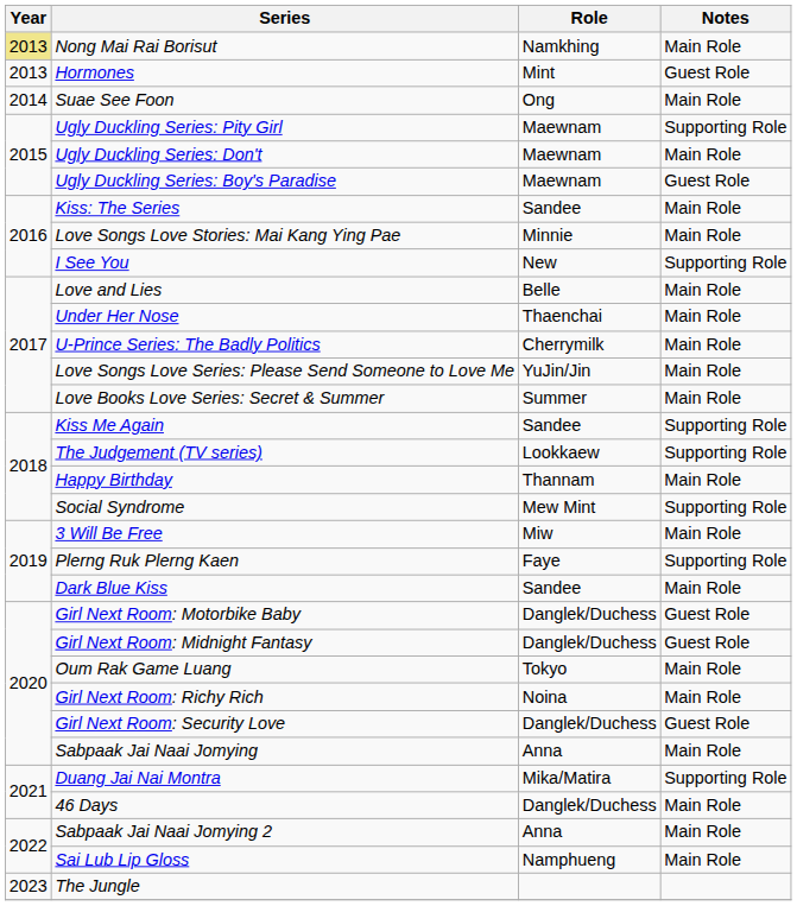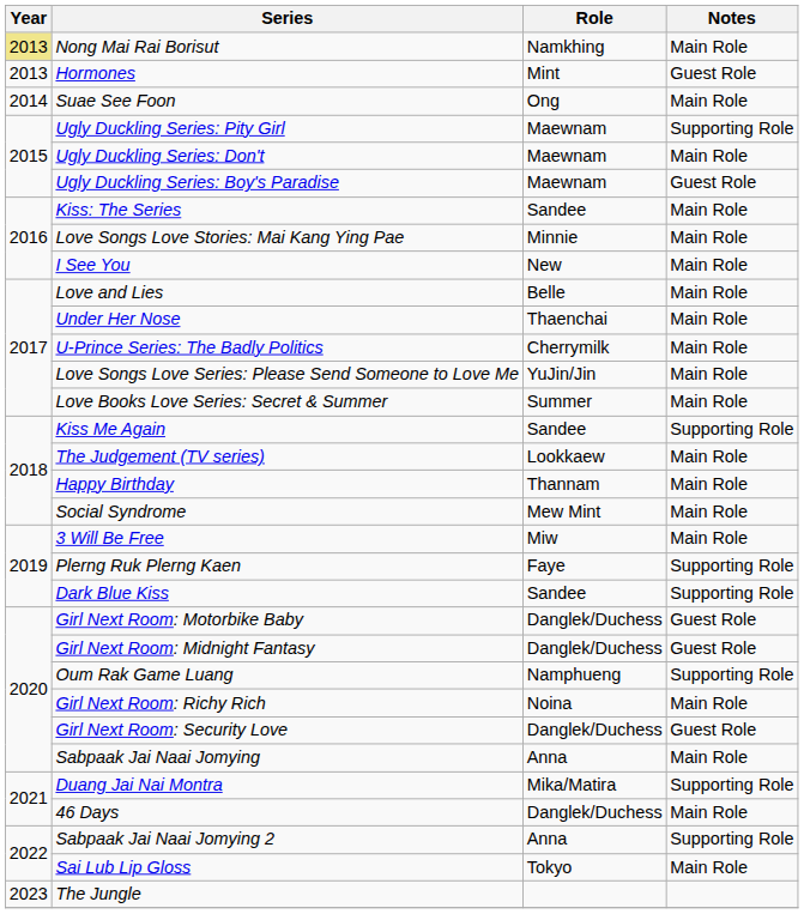 <table class="wikitable">
 <tr>
 <th>Year</th>
 <th>Series</th>
 <th>Role</th>
 <th>Notes</th>
 </tr>
 <tr>
 <td style="background: khaki;">2013</td>
 <td><em>Nong Mai Rai Borisut</em></td>
 <td>Namkhing</td>
 <td>Main Role</td>
 </tr>
 <tr>
 <td>2013</td>
 <td><em><a href='#'>Hormones</a></em></td>
 <td>Mint</td>
 <td>Guest Role</td>
 </tr>
 <tr>
 <td>2014</td>
 <td><em>Suae See Foon</em></td>
 <td>Ong</td>
 <td>Main Role</td>
 </tr>
 <tr>
 <td rowspan=3>2015</td>
 <td><em><a href='#'>Ugly Duckling Series: Pity Girl</a></em></td>
 <td>Maewnam</td>
 <td>Supporting Role</td>
 </tr>
 <tr>
 <td><em><a href='#'>Ugly Duckling Series: Don't</a></em></td>
 <td>Maewnam</td>
 <td>Main Role</td>
 </tr>
 <tr>
 <td><em><a href='#'>Ugly Duckling Series: Boy's Paradise</a></em></td>
 <td>Maewnam</td>
 <td>Guest Role</td>
 </tr>
 <tr>
 <td rowspan=3>2016</td>
 <td><em><a href='#'>Kiss: The Series</a></em></td>
 <td>Sandee</td>
 <td>Main Role</td>
 </tr>
 <tr>
 <td><em>Love Songs Love Stories: Mai Kang Ying Pae</em></td>
 <td>Minnie</td>
 <td>Main Role</td>
 </tr>
 <tr>
 <td><em><a href='#'>I See You</a></em></td>
 <td>New</td>
-<td>Supporting Role</td>
+<td>Main Role</td>
 </tr>
 <tr>
 <td rowspan=5>2017</td>
 <td><em>Love and Lies</em></td>
 <td>Belle</td>
 <td>Main Role</td>
 </tr>
 <tr>
 <td><em><a href='#'>Under Her Nose</a></em></td>
 <td>Thaenchai</td>
 <td>Main Role</td>
 </tr>
 <tr>
 <td><em><a href='#'>U-Prince Series: The Badly Politics</a></em></td>
 <td>Cherrymilk</td>
 <td>Main Role</td>
 </tr>
 <tr>
 <td><em>Love Songs Love Series: Please Send Someone to Love Me</em></td>
 <td>YuJin/Jin</td>
 <td>Main Role</td>
 </tr>
 <tr>
 <td><em>Love Books Love Series: Secret & Summer</em></td>
 <td>Summer</td>
 <td>Main Role</td>
 </tr>
 <tr>
 <td rowspan=4>2018</td>
 <td><em><a href='#'>Kiss Me Again</a></em></td>
 <td>Sandee</td>
 <td>Supporting Role</td>
 </tr>
 <tr>
 <td><em><a href='#'>The Judgement (TV series)</a></em></td>
 <td>Lookkaew</td>
-<td>Supporting Role</td>
+<td>Main Role</td>
 </tr>
 <tr>
 <td><em><a href='#'>Happy Birthday</a></em></td>
 <td>Thannam</td>
 <td>Main Role</td>
 </tr>
 <tr>
 <td><em>Social Syndrome</em></td>
 <td>Mew Mint</td>
-<td>Supporting Role</td>
+<td>Main Role</td>
 </tr>
 <tr>
 <td rowspan=3>2019</td>
 <td><em><a href='#'>3 Will Be Free</a></em></td>
 <td>Miw</td>
 <td>Main Role</td>
 </tr>
 <tr>
 <td><em>Plerng Ruk Plerng Kaen</em></td>
 <td>Faye</td>
 <td>Supporting Role</td>
 </tr>
 <tr>
 <td><em><a href='#'>Dark Blue Kiss</a></em></td>
 <td>Sandee</td>
-<td>Main Role</td>
+<td>Supporting Role</td>
 </tr>
 <tr>
 <td rowspan=6>2020</td>
 <td><em><a href='#'>Girl Next Room</a>: Motorbike Baby</em></td>
 <td>Danglek/Duchess</td>
 <td>Guest Role</td>
 </tr>
 <tr>
 <td><em><a href='#'>Girl Next Room</a>: Midnight Fantasy</em></td>
 <td>Danglek/Duchess</td>
 <td>Guest Role</td>
 </tr>
 <tr>
 <td><em>Oum Rak Game Luang</em></td>
-<td>Tokyo</td>
-<td>Main Role</td>
+<td>Namphueng</td>
+<td>Supporting Role</td>
 </tr>
 <tr>
 <td><em><a href='#'>Girl Next Room</a>: Richy Rich</em></td>
 <td>Noina</td>
 <td>Main Role</td>
 </tr>
 <tr>
 <td><em><a href='#'>Girl Next Room</a>: Security Love</em></td>
 <td>Danglek/Duchess</td>
 <td>Guest Role</td>
 </tr>
 <tr>
 <td><em>Sabpaak Jai Naai Jomying</em></td>
 <td>Anna</td>
 <td>Main Role</td>
 </tr>
 <tr>
 <td rowspan=2>2021</td>
 <td><em><a href='#'>Duang Jai Nai Montra</a></em></td>
 <td>Mika/Matira</td>
 <td>Supporting Role</td>
 </tr>
 <tr>
 <td><em>46 Days</em></td>
 <td>Danglek/Duchess</td>
 <td>Main Role</td>
 </tr>
 <tr>
 <td rowspan=2>2022</td>
 <td><em>Sabpaak Jai Naai Jomying 2</em></td>
 <td>Anna</td>
-<td>Main Role</td>
+<td>Supporting Role</td>
 </tr>
 <tr>
 <td><em><a href='#'>Sai Lub Lip Gloss</a></em></td>
-<td>Namphueng</td>
+<td>Tokyo</td>
 <td>Main Role</td>
 </tr>
 <tr>
 <td rowspan=1>2023</td>
 <td><em>The Jungle</em></td>
 <td></td>
 <td></td>
 </tr>
 <tr>
 </tr>
 </table>
